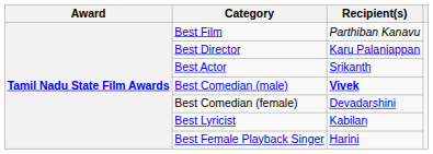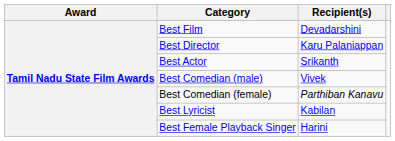 <table class="wikitable plainrowheaders sortable">
 <tr>
 <th scope="col">Award</th>
 <th scope="col">Category</th>
 <th scope="col">Recipient(s)</th>
 <th scope="col" class="unsortable"></th>
 </tr>
 <tr>
 <th rowspan="13" scope="row"><a href='#'>Tamil Nadu State Film Awards</a></th>
 <td><a href='#'>Best Film</a></td>
-<td><em>Parthiban Kanavu</em></td>
+<td><a href='#'>Devadarshini</a></td>
 <td rowspan="13" style="text-align:center;"></td>
 </tr>
 <tr>
 <td><a href='#'>Best Director</a></td>
 <td><a href='#'>Karu Palaniappan</a></td>
 </tr>
 <tr>
 <td><a href='#'>Best Actor</a></td>
 <td><a href='#'>Srikanth</a></td>
 </tr>
 <tr>
 <td><a href='#'>Best Comedian (male)</a></td>
-<td><strong><a href='#'>Vivek</a></strong></td>
+<td><a href='#'>Vivek</a></td>
 </tr>
 <tr>
 <td>Best Comedian (female)</td>
-<td><a href='#'>Devadarshini</a></td>
+<td><em>Parthiban Kanavu</em></td>
 </tr>
 <tr>
 <td><a href='#'>Best Lyricist</a></td>
 <td><a href='#'>Kabilan</a></td>
 </tr>
 <tr>
 <td><a href='#'>Best Female Playback Singer</a></td>
 <td><a href='#'>Harini</a></td>
 </tr>
 </table>
